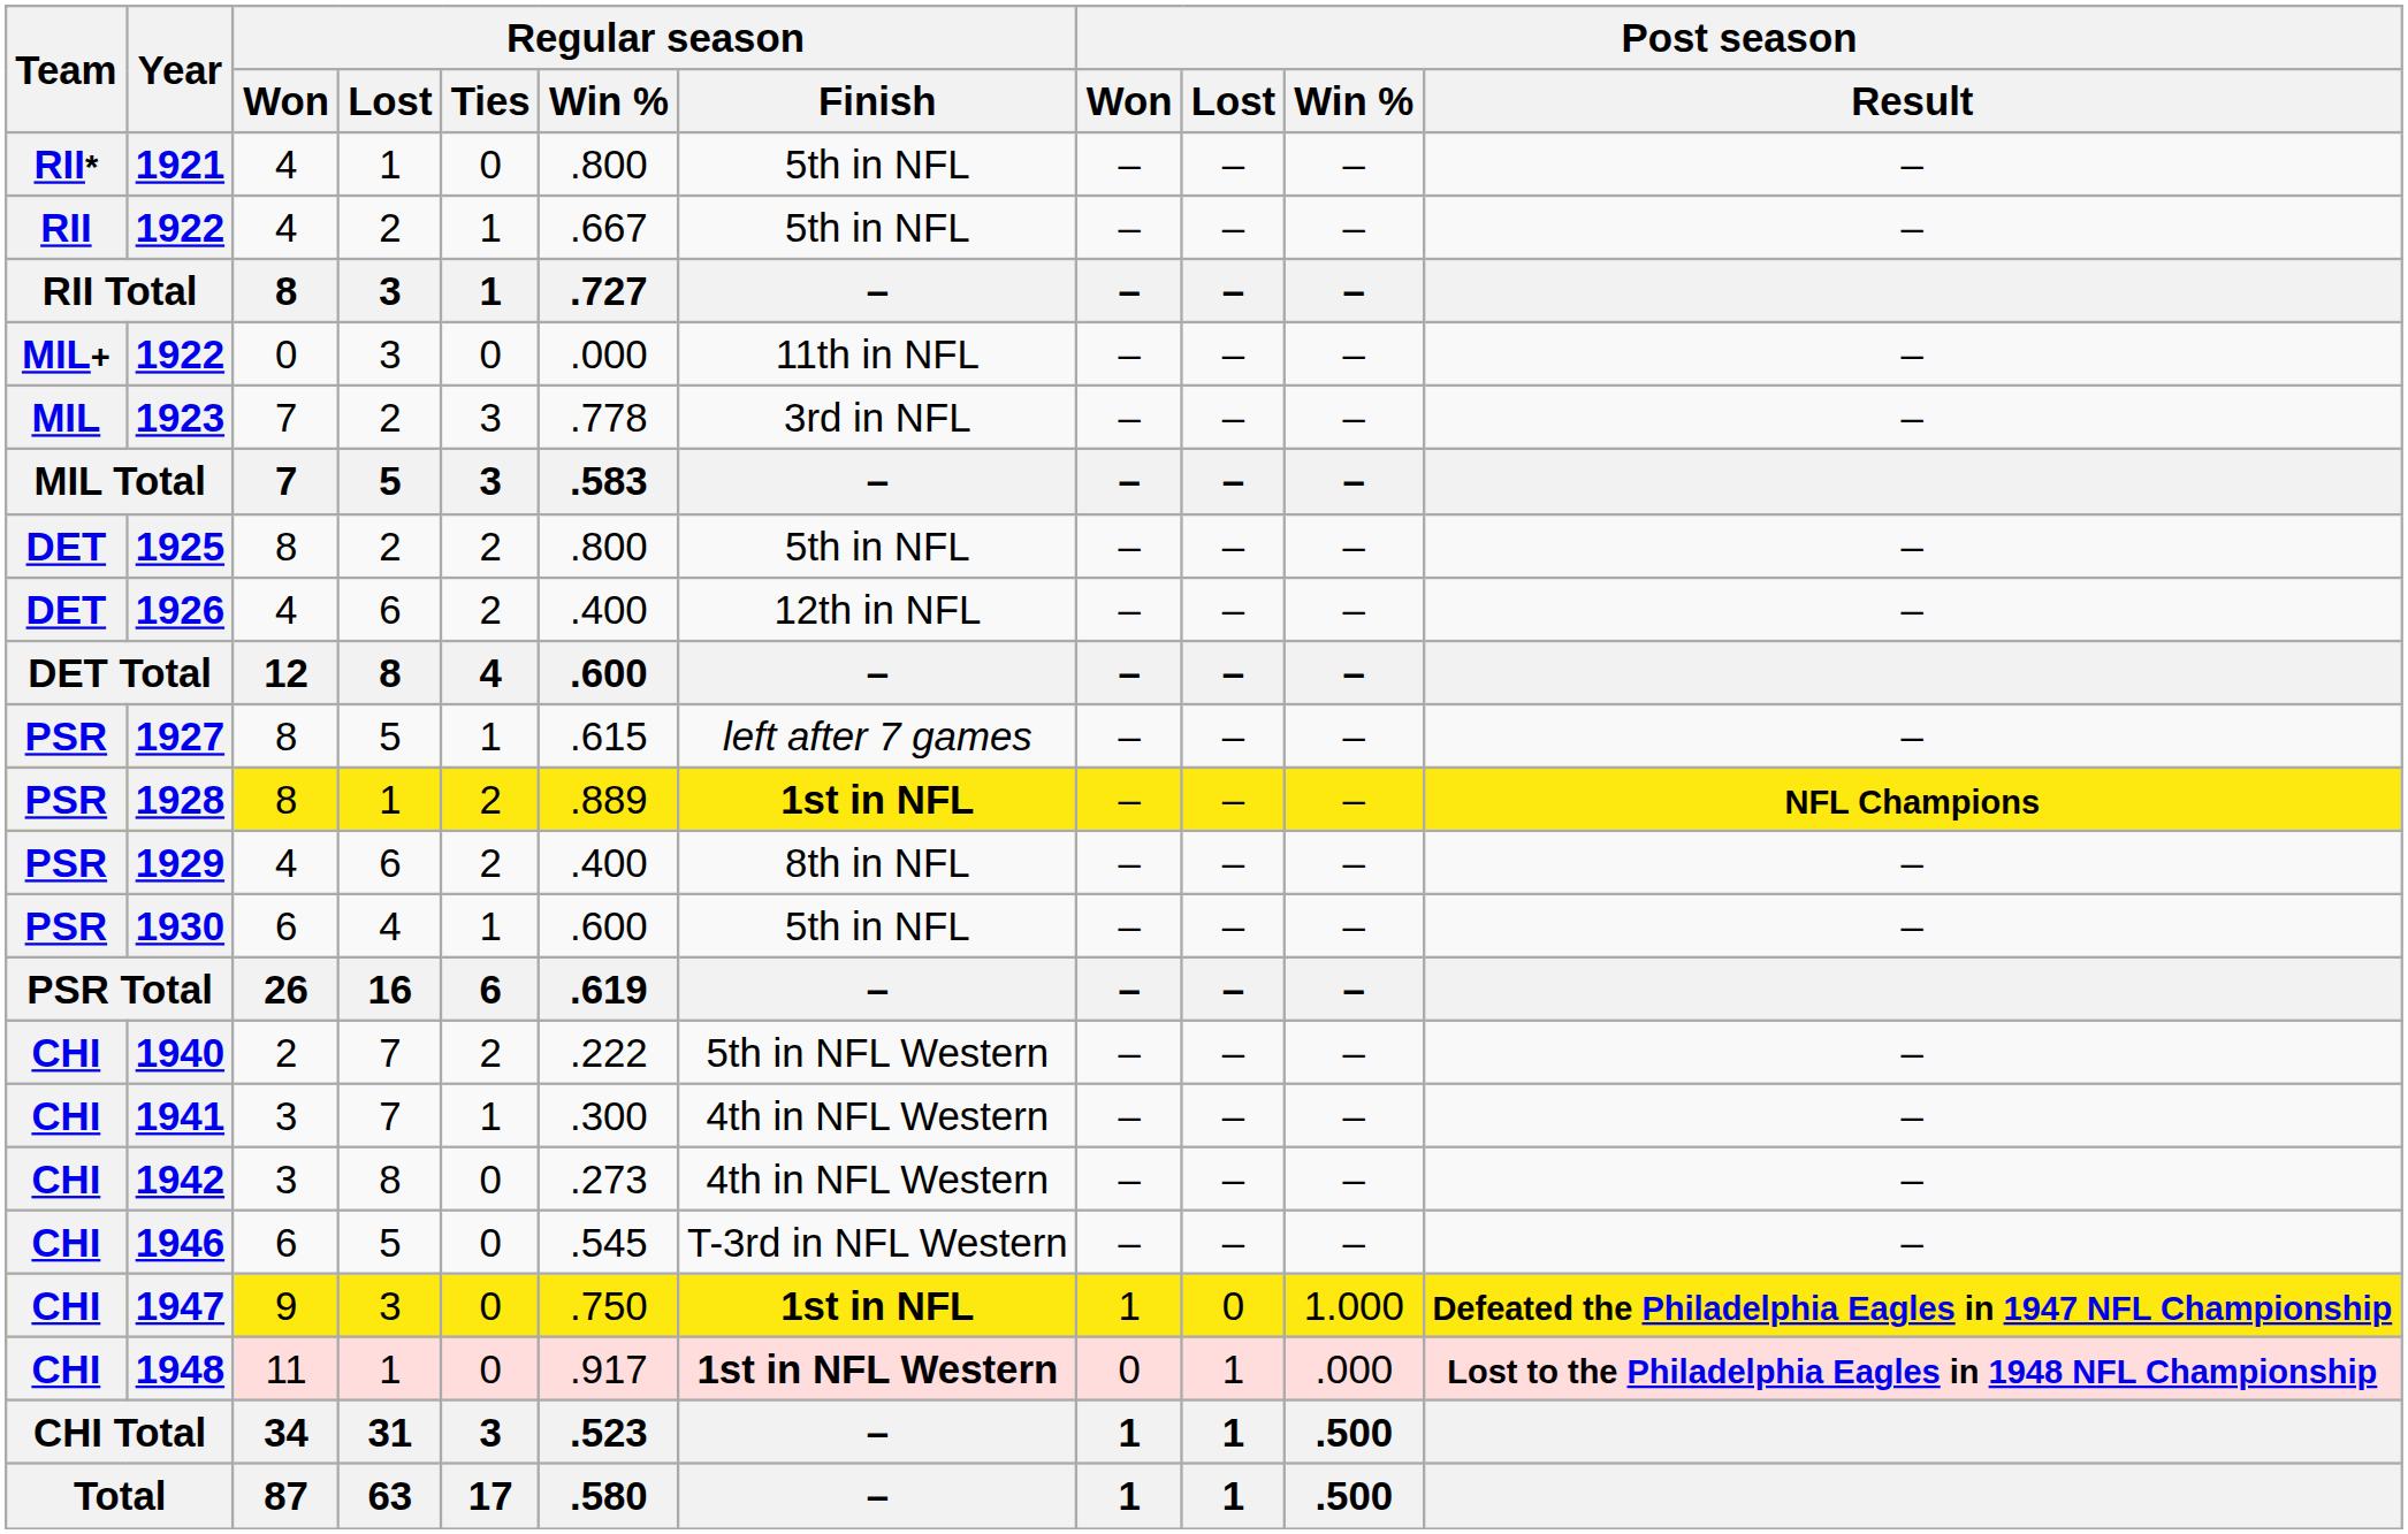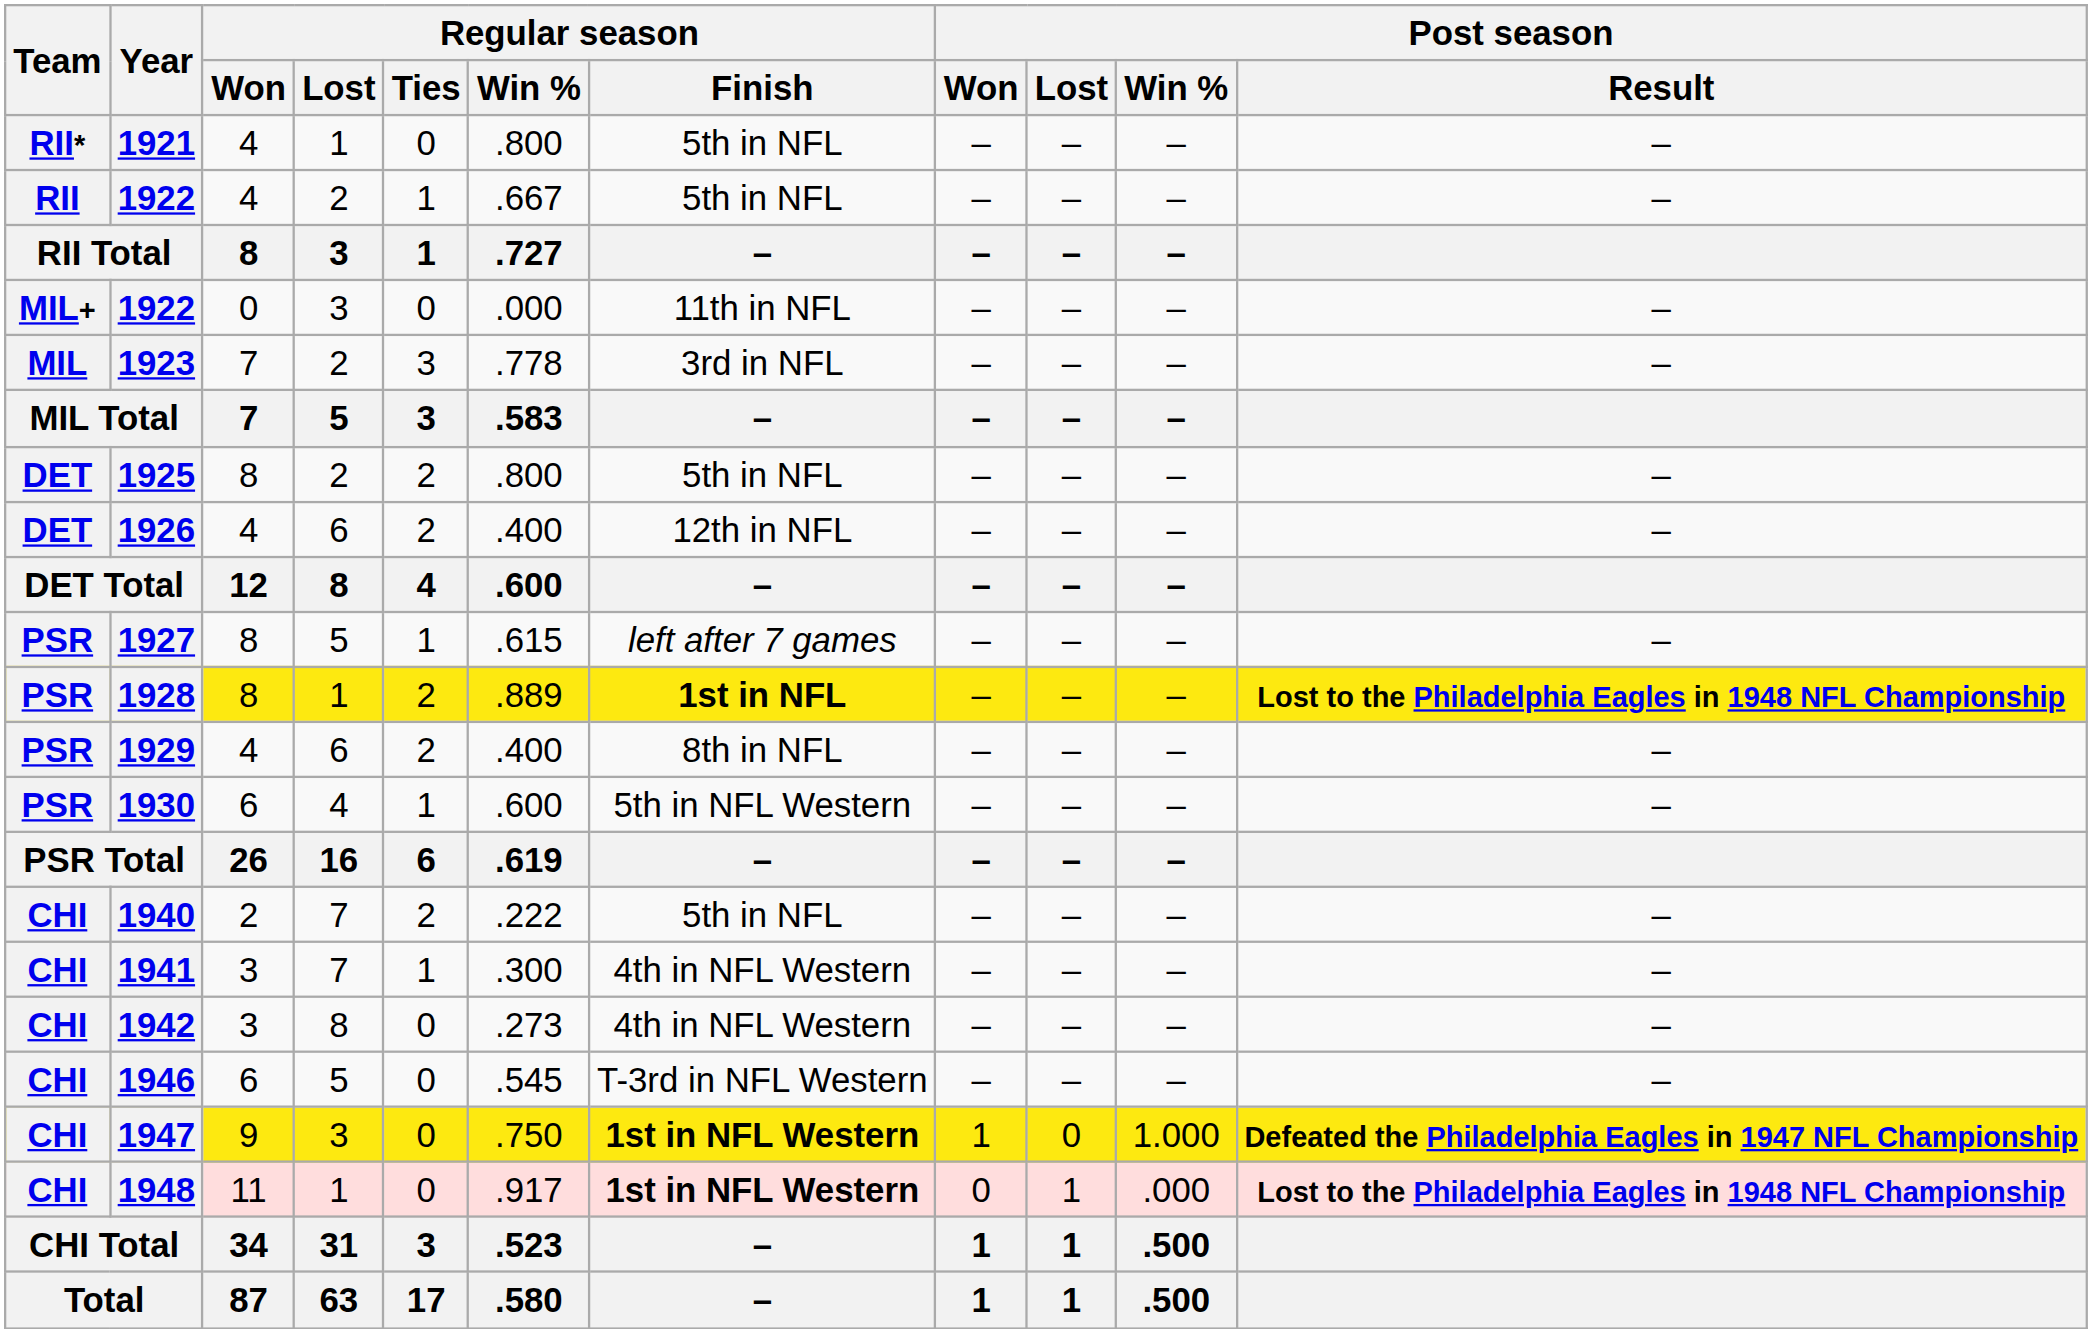 <table class="wikitable" style="font-size: 95%; text-align:center;">
 <tr>
 <th rowspan="2">Team</th>
 <th rowspan="2">Year</th>
 <th colspan="5">Regular season</th>
 <th colspan="4">Post season</th>
 </tr>
 <tr>
 <th>Won</th>
 <th>Lost</th>
 <th>Ties</th>
 <th>Win %</th>
 <th>Finish</th>
 <th>Won</th>
 <th>Lost</th>
 <th>Win %</th>
 <th>Result</th>
 </tr>
 <tr>
 <th><a href='#'>RII</a><small>*</small></th>
 <th><a href='#'>1921</a></th>
 <td>4</td>
 <td>1</td>
 <td>0</td>
 <td>.800</td>
 <td>5th in NFL</td>
 <td>–</td>
 <td>–</td>
 <td>–</td>
 <td>–</td>
 </tr>
 <tr>
 <th><a href='#'>RII</a></th>
 <th><a href='#'>1922</a></th>
 <td>4</td>
 <td>2</td>
 <td>1</td>
 <td>.667</td>
 <td>5th in NFL</td>
 <td>–</td>
 <td>–</td>
 <td>–</td>
 <td>–</td>
 </tr>
 <tr>
 <th colspan="2">RII Total</th>
 <th>8</th>
 <th>3</th>
 <th>1</th>
 <th>.727</th>
 <th>–</th>
 <th>–</th>
 <th>–</th>
 <th>–</th>
 <th></th>
 </tr>
 <tr>
 <th><a href='#'>MIL</a><small>+</small></th>
 <th><a href='#'>1922</a></th>
 <td>0</td>
 <td>3</td>
 <td>0</td>
 <td>.000</td>
 <td>11th in NFL</td>
 <td>–</td>
 <td>–</td>
 <td>–</td>
 <td>–</td>
 </tr>
 <tr>
 <th><a href='#'>MIL</a></th>
 <th><a href='#'>1923</a></th>
 <td>7</td>
 <td>2</td>
 <td>3</td>
 <td>.778</td>
 <td>3rd in NFL</td>
 <td>–</td>
 <td>–</td>
 <td>–</td>
 <td>–</td>
 </tr>
 <tr>
 <th colspan="2">MIL Total</th>
 <th>7</th>
 <th>5</th>
 <th>3</th>
 <th>.583</th>
 <th>–</th>
 <th>–</th>
 <th>–</th>
 <th>–</th>
 <th></th>
 </tr>
 <tr>
 <th><a href='#'>DET</a></th>
 <th><a href='#'>1925</a></th>
 <td>8</td>
 <td>2</td>
 <td>2</td>
 <td>.800</td>
 <td>5th in NFL</td>
 <td>–</td>
 <td>–</td>
 <td>–</td>
 <td>–</td>
 </tr>
 <tr>
 <th><a href='#'>DET</a></th>
 <th><a href='#'>1926</a></th>
 <td>4</td>
 <td>6</td>
 <td>2</td>
 <td>.400</td>
 <td>12th in NFL</td>
 <td>–</td>
 <td>–</td>
 <td>–</td>
 <td>–</td>
 </tr>
 <tr>
 <th colspan="2">DET Total</th>
 <th>12</th>
 <th>8</th>
 <th>4</th>
 <th>.600</th>
 <th>–</th>
 <th>–</th>
 <th>–</th>
 <th>–</th>
 <th></th>
 </tr>
 <tr>
 <th><a href='#'>PSR</a></th>
 <th><a href='#'>1927</a></th>
 <td>8</td>
 <td>5</td>
 <td>1</td>
 <td>.615</td>
 <td><em>left after 7 games</em></td>
 <td>–</td>
 <td>–</td>
 <td>–</td>
 <td>–</td>
 </tr>
 <tr ! style="background:#FDE910;">
 <th><a href='#'>PSR</a></th>
 <th><a href='#'>1928</a></th>
 <td>8</td>
 <td>1</td>
 <td>2</td>
 <td>.889</td>
 <td><strong>1st in NFL</strong></td>
 <td>–</td>
 <td>–</td>
 <td>–</td>
-<td><small><strong>NFL Champions</strong></small></td>
+<td><small><strong>Lost to the <a href='#'>Philadelphia Eagles</a> in <a href='#'>1948 NFL Championship</a></strong></small></td>
 </tr>
 <tr>
 <th><a href='#'>PSR</a></th>
 <th><a href='#'>1929</a></th>
 <td>4</td>
 <td>6</td>
 <td>2</td>
 <td>.400</td>
 <td>8th in NFL</td>
 <td>–</td>
 <td>–</td>
 <td>–</td>
 <td>–</td>
 </tr>
 <tr>
 <th><a href='#'>PSR</a></th>
 <th><a href='#'>1930</a></th>
 <td>6</td>
 <td>4</td>
 <td>1</td>
 <td>.600</td>
-<td>5th in NFL</td>
+<td>5th in NFL Western</td>
 <td>–</td>
 <td>–</td>
 <td>–</td>
 <td>–</td>
 </tr>
 <tr>
 <th colspan="2">PSR Total</th>
 <th>26</th>
 <th>16</th>
 <th>6</th>
 <th>.619</th>
 <th>–</th>
 <th>–</th>
 <th>–</th>
 <th>–</th>
 <th></th>
 </tr>
 <tr>
 <th><a href='#'>CHI</a></th>
 <th><a href='#'>1940</a></th>
 <td>2</td>
 <td>7</td>
 <td>2</td>
 <td>.222</td>
-<td>5th in NFL Western</td>
+<td>5th in NFL</td>
 <td>–</td>
 <td>–</td>
 <td>–</td>
 <td>–</td>
 </tr>
 <tr>
 <th><a href='#'>CHI</a></th>
 <th><a href='#'>1941</a></th>
 <td>3</td>
 <td>7</td>
 <td>1</td>
 <td>.300</td>
 <td>4th in NFL Western</td>
 <td>–</td>
 <td>–</td>
 <td>–</td>
 <td>–</td>
 </tr>
 <tr>
 <th><a href='#'>CHI</a></th>
 <th><a href='#'>1942</a></th>
 <td>3</td>
 <td>8</td>
 <td>0</td>
 <td>.273</td>
 <td>4th in NFL Western</td>
 <td>–</td>
 <td>–</td>
 <td>–</td>
 <td>–</td>
 </tr>
 <tr>
 <th><a href='#'>CHI</a></th>
 <th><a href='#'>1946</a></th>
 <td>6</td>
 <td>5</td>
 <td>0</td>
 <td>.545</td>
 <td>T-3rd in NFL Western</td>
 <td>–</td>
 <td>–</td>
 <td>–</td>
 <td>–</td>
 </tr>
 <tr ! style="background:#FDE910;">
 <th><a href='#'>CHI</a></th>
 <th><a href='#'>1947</a></th>
 <td>9</td>
 <td>3</td>
 <td>0</td>
 <td>.750</td>
-<td><strong>1st in NFL</strong></td>
+<td><strong>1st in NFL Western</strong></td>
 <td>1</td>
 <td>0</td>
 <td>1.000</td>
 <td><small><strong>Defeated the <a href='#'>Philadelphia Eagles</a> in <a href='#'>1947 NFL Championship</a></strong></small></td>
 </tr>
 <tr style="background:#fdd;">
 <th><a href='#'>CHI</a></th>
 <th><a href='#'>1948</a></th>
 <td>11</td>
 <td>1</td>
 <td>0</td>
 <td>.917</td>
 <td><strong>1st in NFL Western</strong></td>
 <td>0</td>
 <td>1</td>
 <td>.000</td>
 <td><small><strong>Lost to the <a href='#'>Philadelphia Eagles</a> in <a href='#'>1948 NFL Championship</a></strong></small></td>
 </tr>
 <tr>
 <th colspan="2">CHI Total</th>
 <th>34</th>
 <th>31</th>
 <th>3</th>
 <th>.523</th>
 <th>–</th>
 <th>1</th>
 <th>1</th>
 <th>.500</th>
 <th></th>
 </tr>
 <tr>
 <th colspan="2">Total</th>
 <th>87</th>
 <th>63</th>
 <th>17</th>
 <th>.580</th>
 <th>–</th>
 <th>1</th>
 <th>1</th>
 <th>.500</th>
 <th></th>
 </tr>
 <tr>
 </tr>
 </table>
